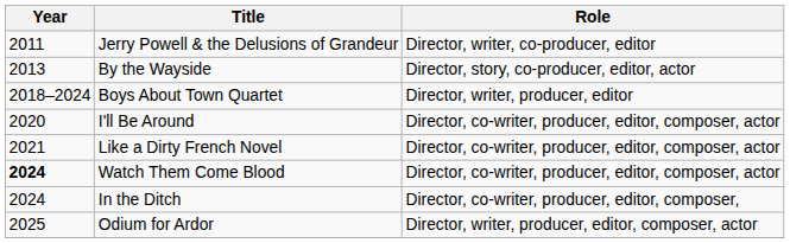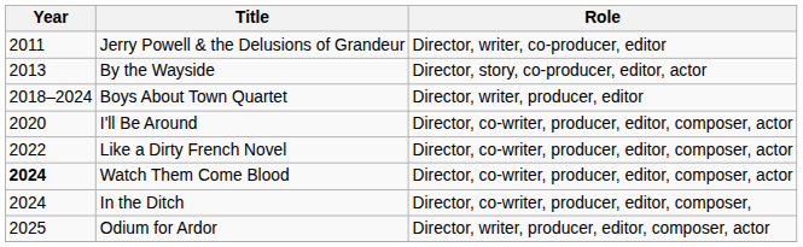 <table class="wikitable plainrowheaders sortable">
 <tr>
 <th scope="col">Year</th>
 <th scope="col">Title</th>
 <th scope="col" class="unsortable">Role</th>
 </tr>
 <tr>
 <td>2011</td>
 <td>Jerry Powell & the Delusions of Grandeur</td>
 <td>Director, writer, co-producer, editor</td>
 </tr>
 <tr>
 <td>2013</td>
 <td>By the Wayside</td>
 <td>Director, story, co-producer, editor, actor</td>
 </tr>
 <tr>
 <td>2018–2024</td>
 <td>Boys About Town Quartet</td>
 <td>Director, writer, producer, editor</td>
 </tr>
 <tr>
 <td>2020</td>
 <td>I'll Be Around</td>
 <td>Director, co-writer, producer, editor, composer, actor</td>
 </tr>
 <tr>
-<td>2021</td>
+<td>2022</td>
 <td>Like a Dirty French Novel</td>
 <td>Director, co-writer, producer, editor, composer, actor</td>
 </tr>
 <tr>
 <td><strong>2024</strong></td>
 <td>Watch Them Come Blood</td>
 <td>Director, co-writer, producer, editor, composer, actor</td>
 </tr>
 <tr>
 <td>2024</td>
 <td>In the Ditch</td>
 <td>Director, co-writer, producer, editor, composer,</td>
 </tr>
 <tr>
 <td>2025</td>
 <td>Odium for Ardor</td>
 <td>Director, writer, producer, editor, composer, actor</td>
 </tr>
 <tr>
 </tr>
 </table>
